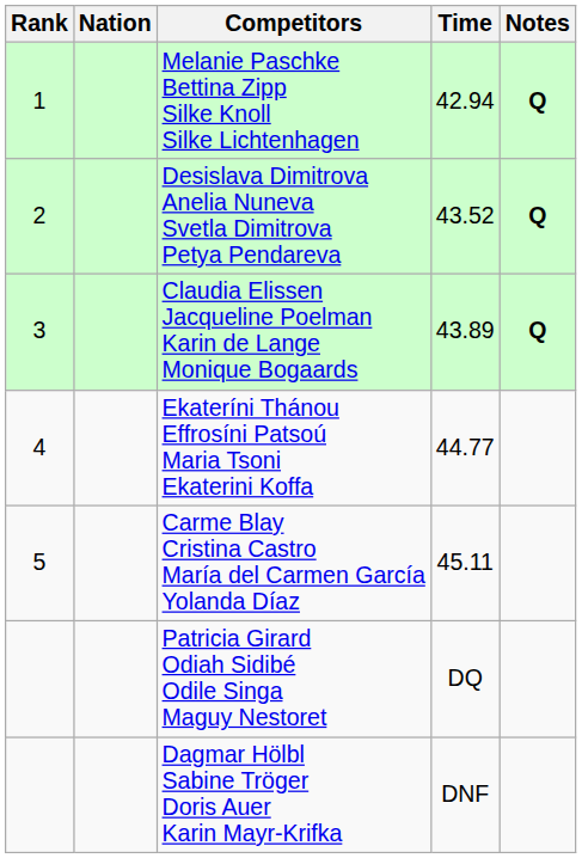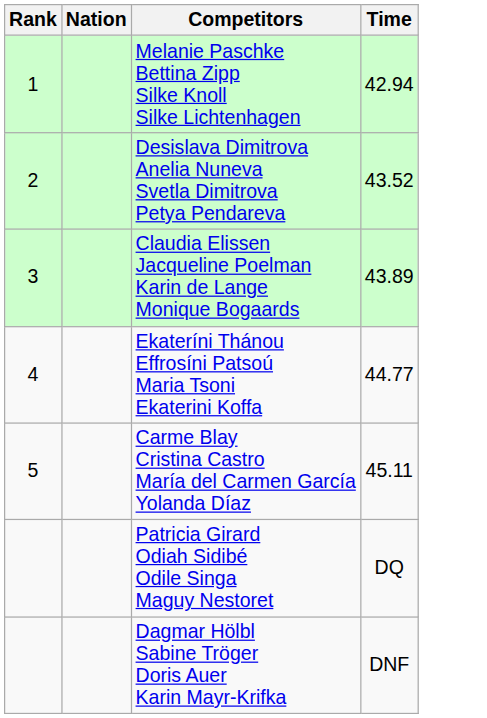 <table class="wikitable sortable" style="text-align:center">
 <tr>
 <th>Rank</th>
 <th>Nation</th>
 <th>Competitors</th>
 <th>Time</th>
-<th>Notes</th>
 </tr>
 <tr bgcolor=ccffcc>
 <td>1</td>
 <td align=left></td>
 <td align=left><a href='#'>Melanie Paschke</a><br><a href='#'>Bettina Zipp</a><br><a href='#'>Silke Knoll</a><br><a href='#'>Silke Lichtenhagen</a></td>
 <td>42.94</td>
-<td><strong>Q</strong></td>
 </tr>
 <tr bgcolor=ccffcc>
 <td>2</td>
 <td align=left></td>
 <td align=left><a href='#'>Desislava Dimitrova</a><br><a href='#'>Anelia Nuneva</a><br><a href='#'>Svetla Dimitrova</a><br><a href='#'>Petya Pendareva</a></td>
 <td>43.52</td>
-<td><strong>Q</strong></td>
 </tr>
 <tr bgcolor=ccffcc>
 <td>3</td>
 <td align=left></td>
 <td align=left><a href='#'>Claudia Elissen</a><br><a href='#'>Jacqueline Poelman</a><br><a href='#'>Karin de Lange</a><br><a href='#'>Monique Bogaards</a></td>
 <td>43.89</td>
-<td><strong>Q</strong></td>
 </tr>
 <tr>
 <td>4</td>
 <td align=left></td>
 <td align=left><a href='#'>Ekateríni Thánou</a><br><a href='#'>Effrosíni Patsoú</a><br><a href='#'>Maria Tsoni</a><br><a href='#'>Ekaterini Koffa</a></td>
 <td>44.77</td>
-<td></td>
 </tr>
 <tr>
 <td>5</td>
 <td align=left></td>
 <td align=left><a href='#'>Carme Blay</a><br><a href='#'>Cristina Castro</a><br><a href='#'>María del Carmen García</a><br><a href='#'>Yolanda Díaz</a></td>
 <td>45.11</td>
-<td></td>
 </tr>
 <tr>
 <td></td>
 <td align=left></td>
 <td align=left><a href='#'>Patricia Girard</a><br><a href='#'>Odiah Sidibé</a><br><a href='#'>Odile Singa</a><br><a href='#'>Maguy Nestoret</a></td>
 <td>DQ</td>
-<td></td>
 </tr>
 <tr>
 <td></td>
 <td align=left></td>
 <td align=left><a href='#'>Dagmar Hölbl</a><br><a href='#'>Sabine Tröger</a><br><a href='#'>Doris Auer</a><br><a href='#'>Karin Mayr-Krifka</a></td>
 <td>DNF</td>
-<td></td>
 </tr>
 </table>
